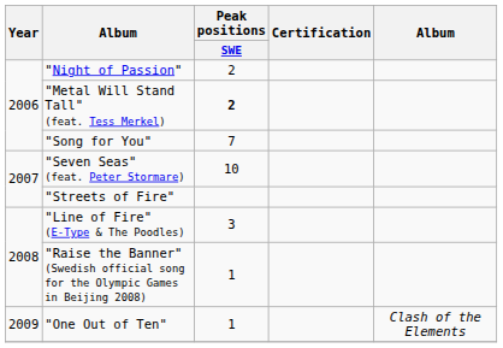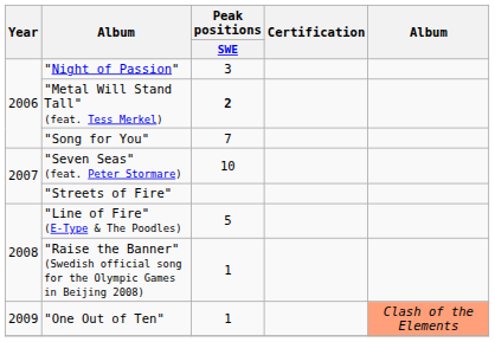 <table class="wikitable">
 <tr>
 <th align="center" rowspan="2" width="10">Year</th>
 <th align="center" rowspan="2" width="150">Album</th>
 <th align="center" colspan="1" width="20">Peak positions</th>
 <th align="center" rowspan="2" width="70">Certification</th>
 <th align="center" rowspan="2" width="120">Album</th>
 </tr>
 <tr>
 <th scope="col" style="width:3em;font-size:90%;"><a href='#'>SWE</a><br></th>
 </tr>
 <tr>
 <td style="text-align:center;" rowspan=3>2006</td>
 <td>"<a href='#'>Night of Passion</a>"</td>
-<td style="text-align:center;">2</td>
+<td style="text-align:center;">3</td>
 <td style="text-align:center;"></td>
 <td style="text-align:center;"></td>
 </tr>
 <tr>
 <td>"Metal Will Stand Tall" <br><small>(feat. <a href='#'>Tess Merkel</a>)</small></td>
 <td style="text-align:center;"><strong>2</strong></td>
 <td style="text-align:center;"></td>
 <td style="text-align:center;"></td>
 </tr>
 <tr>
 <td>"Song for You"</td>
 <td style="text-align:center;">7</td>
 <td style="text-align:center;"></td>
 <td style="text-align:center;"></td>
 </tr>
 <tr>
 <td style="text-align:center;" rowspan=2>2007</td>
 <td>"Seven Seas" <br><small>(feat. <a href='#'>Peter Stormare</a>)</small></td>
 <td style="text-align:center;">10</td>
 <td style="text-align:center;"></td>
 <td style="text-align:center;"></td>
 </tr>
 <tr>
 <td>"Streets of Fire"</td>
 <td style="text-align:center;"></td>
 <td style="text-align:center;"></td>
 <td style="text-align:center;"></td>
 </tr>
 <tr>
 <td style="text-align:center;" rowspan=2>2008</td>
 <td>"Line of Fire" <br><small>(<a href='#'>E-Type</a> & The Poodles)</small></td>
-<td style="text-align:center;">3</td>
+<td style="text-align:center;">5</td>
 <td style="text-align:center;"></td>
 <td style="text-align:center;"></td>
 </tr>
 <tr>
 <td>"Raise the Banner" <br><small>(Swedish official song for the Olympic Games in Beijing 2008)</small></td>
 <td style="text-align:center;">1</td>
 <td style="text-align:center;"></td>
 <td style="text-align:center;"></td>
 </tr>
 <tr>
 <td style="text-align:center;" rowspan=1>2009</td>
 <td>"One Out of Ten"</td>
 <td style="text-align:center;">1</td>
 <td style="text-align:center;"></td>
-<td style="text-align:center;"><em>Clash of the Elements</em></td>
+<td style="background: lightsalmon; text-align:center;"><em>Clash of the Elements</em></td>
 </tr>
 <tr>
 </tr>
 </table>
